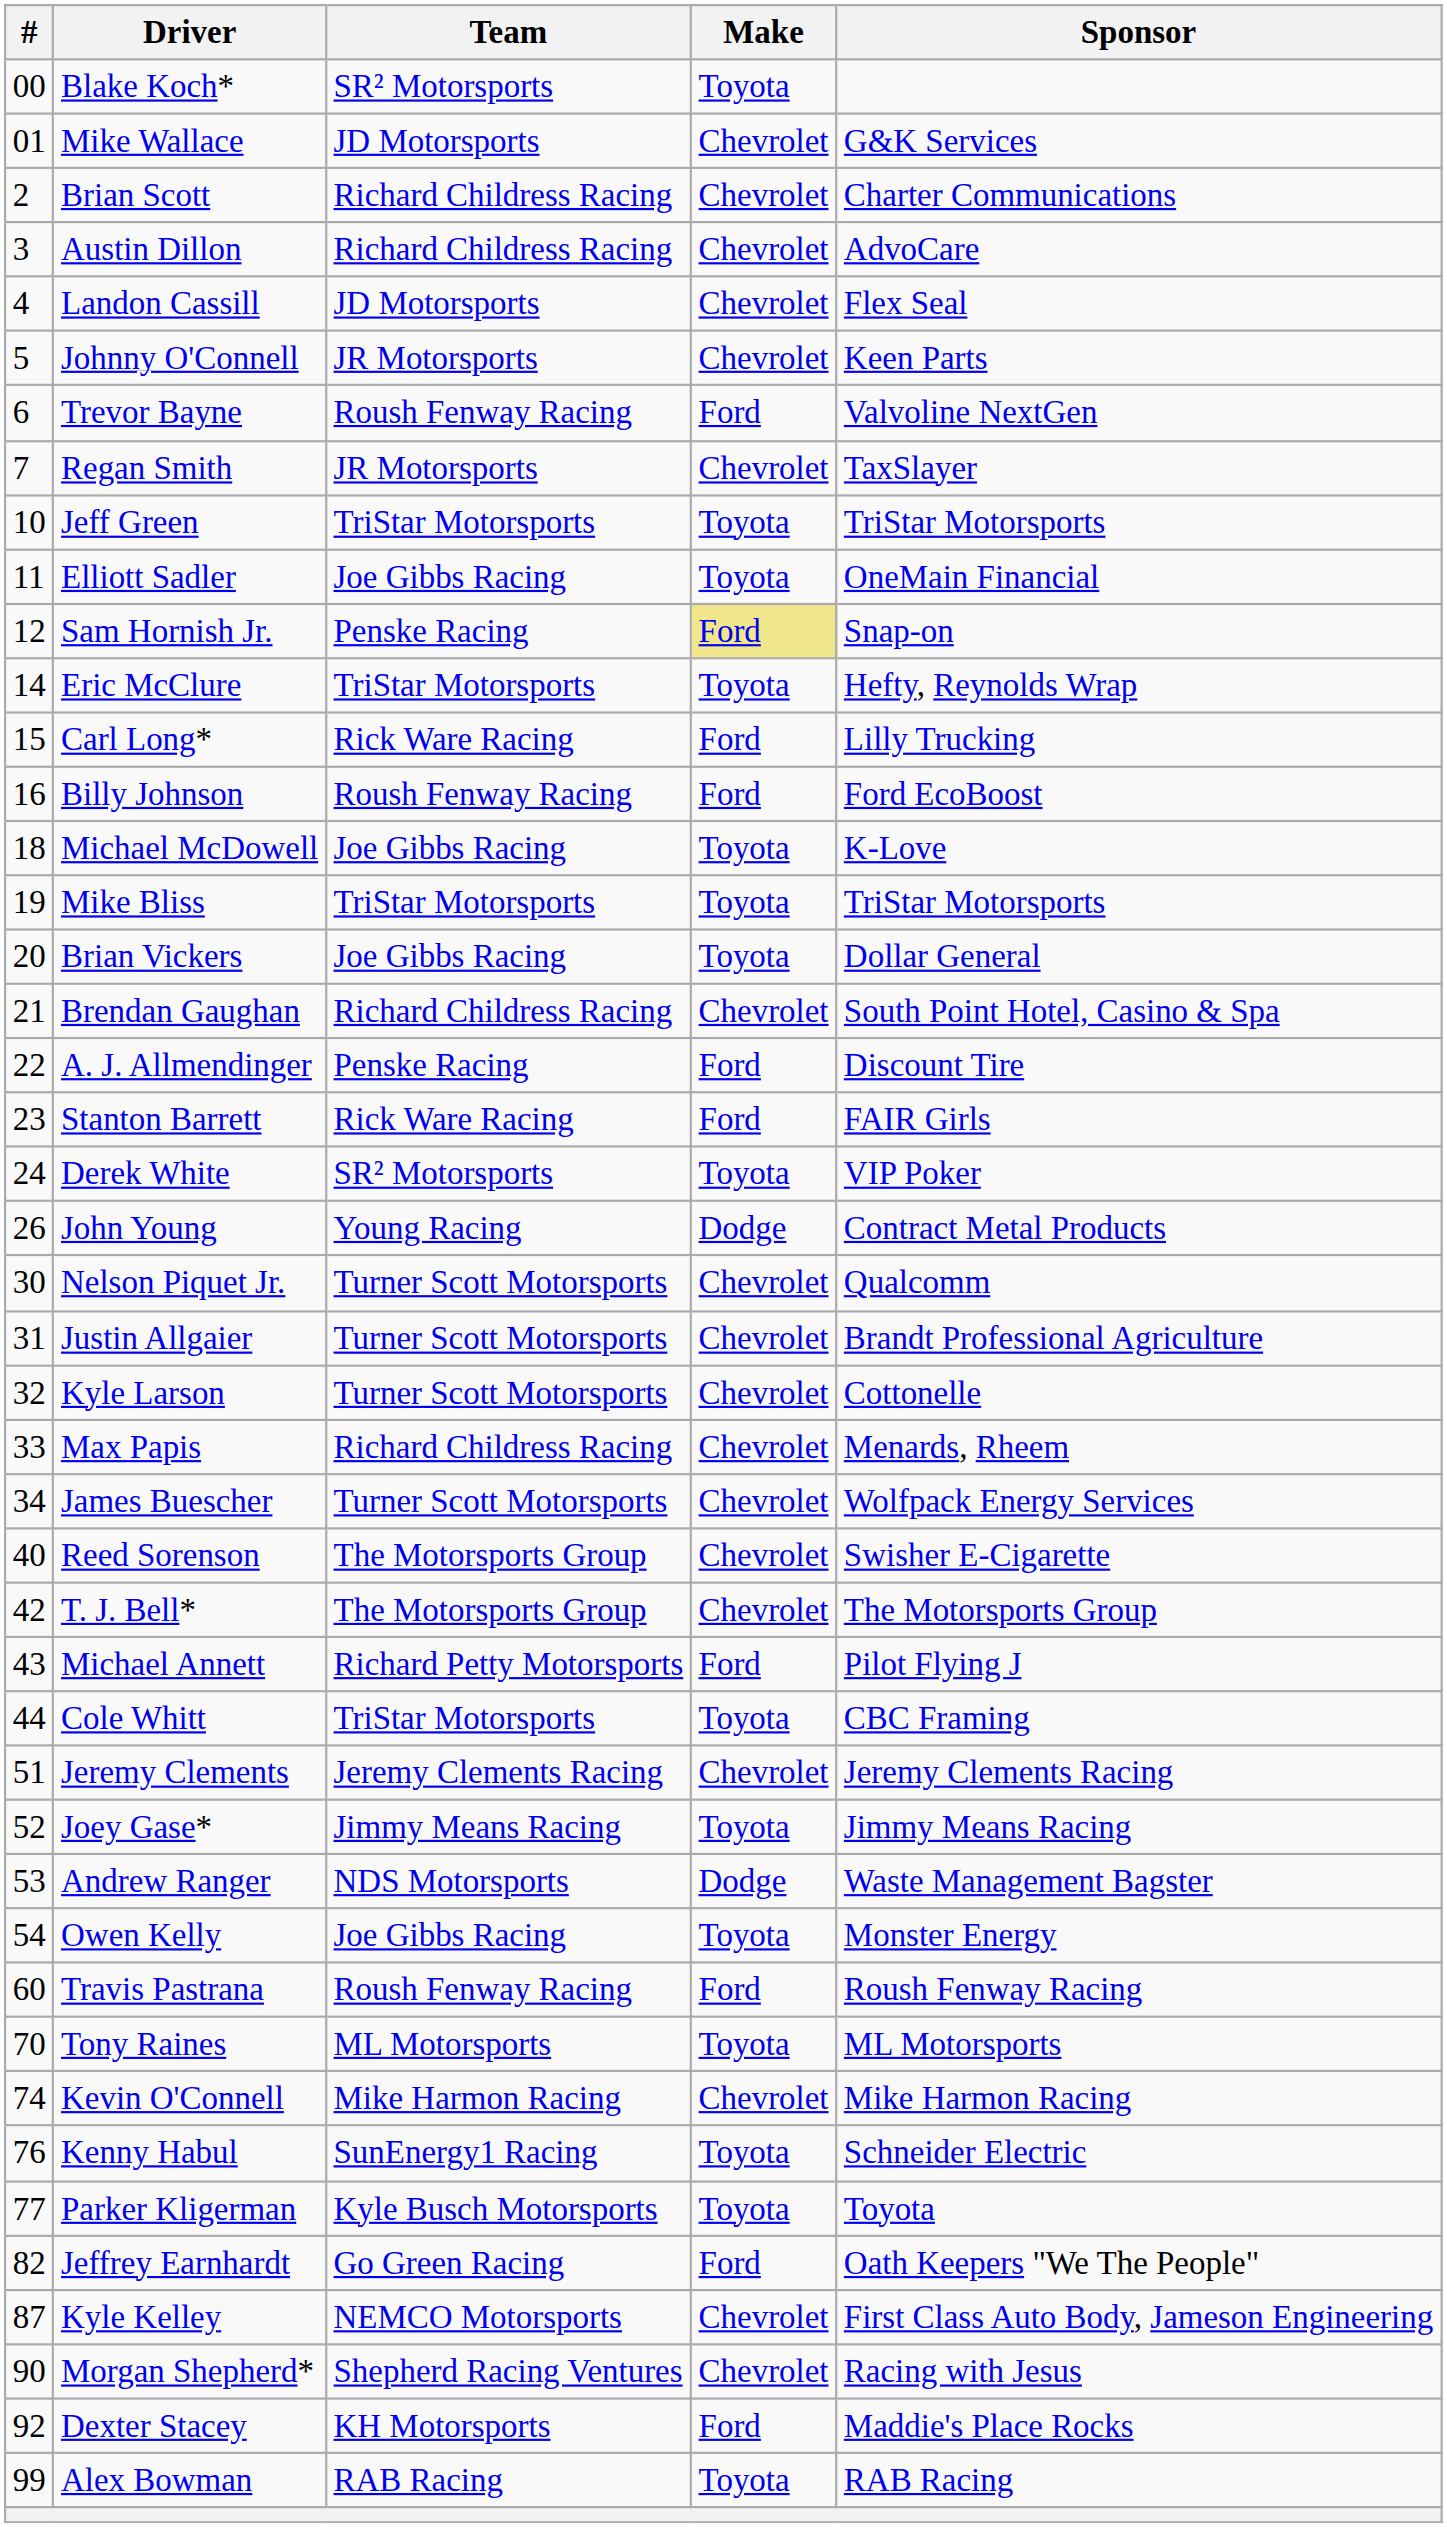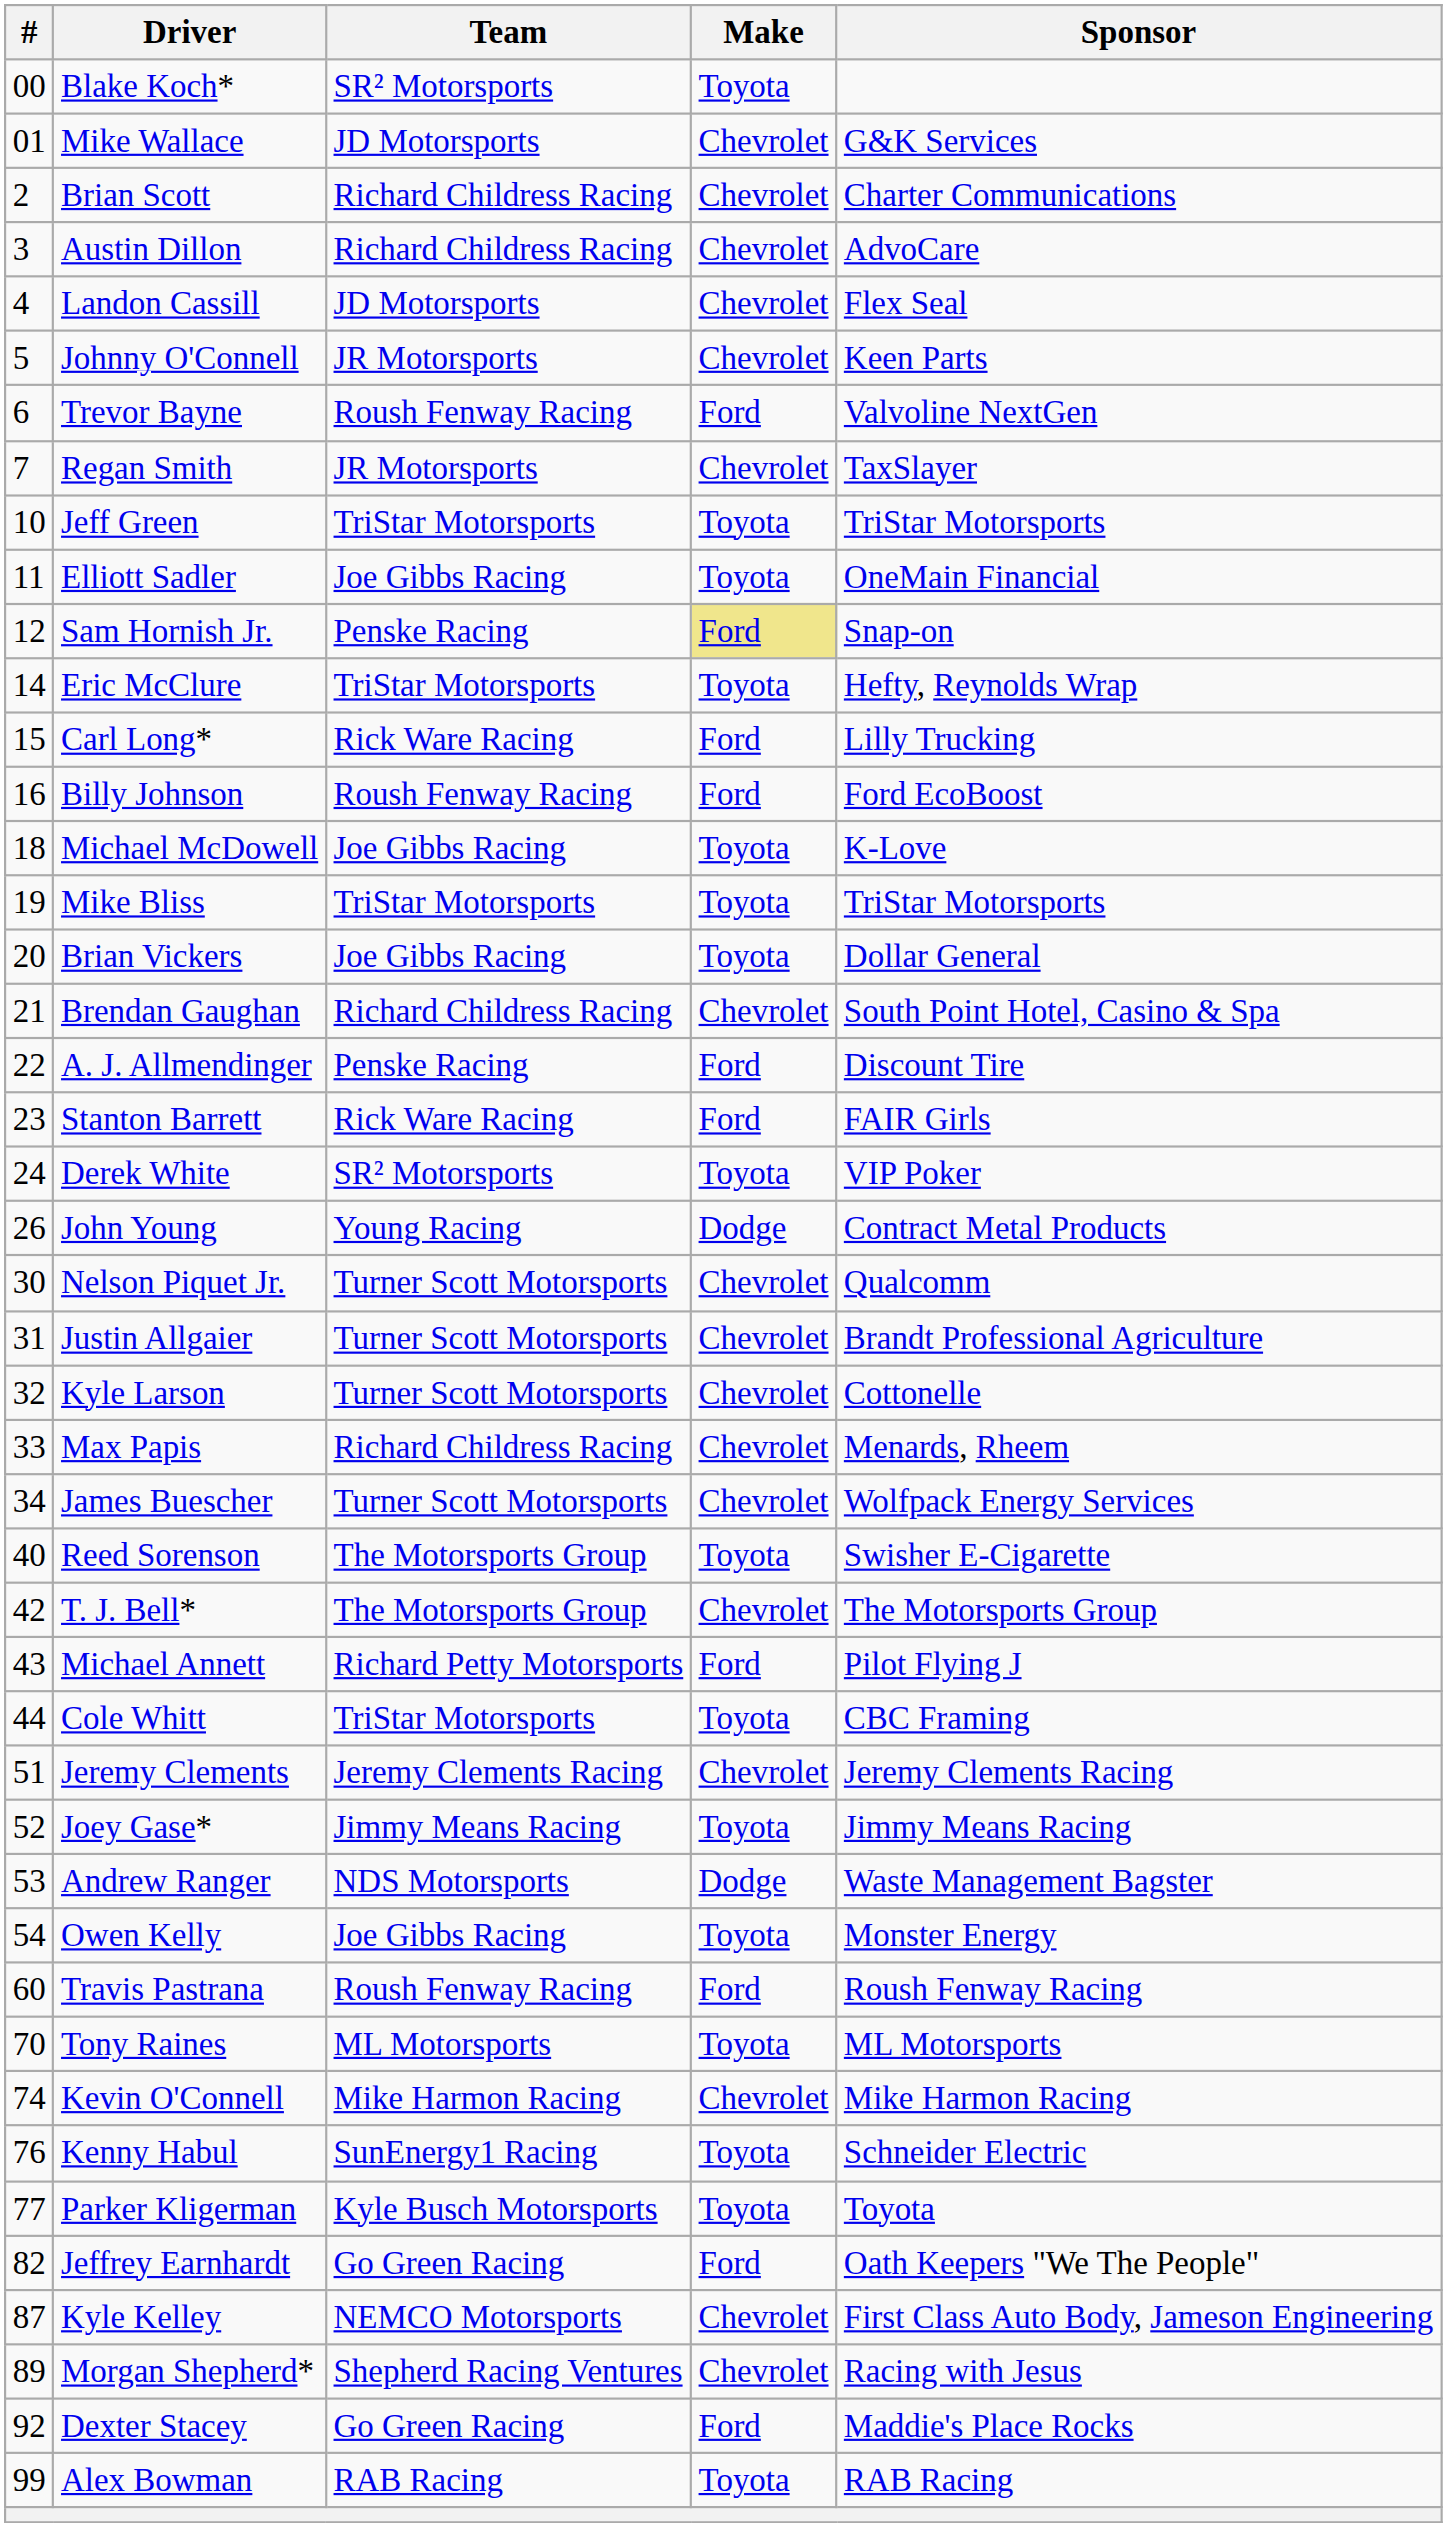 <table class="wikitable" style="font-size:95%">
 <tr>
 <th>#</th>
 <th>Driver</th>
 <th>Team</th>
 <th>Make</th>
 <th>Sponsor</th>
 </tr>
 <tr>
 <td>00</td>
 <td><a href='#'>Blake Koch</a>*</td>
 <td><a href='#'>SR² Motorsports</a></td>
 <td><a href='#'>Toyota</a></td>
 <td></td>
 </tr>
 <tr>
 <td>01</td>
 <td><a href='#'>Mike Wallace</a></td>
 <td><a href='#'>JD Motorsports</a></td>
 <td><a href='#'>Chevrolet</a></td>
 <td><a href='#'>G&K Services</a></td>
 </tr>
 <tr>
 <td>2</td>
 <td><a href='#'>Brian Scott</a></td>
 <td><a href='#'>Richard Childress Racing</a></td>
 <td><a href='#'>Chevrolet</a></td>
 <td><a href='#'>Charter Communications</a></td>
 </tr>
 <tr>
 <td>3</td>
 <td><a href='#'>Austin Dillon</a></td>
 <td><a href='#'>Richard Childress Racing</a></td>
 <td><a href='#'>Chevrolet</a></td>
 <td><a href='#'>AdvoCare</a></td>
 </tr>
 <tr>
 <td>4</td>
 <td><a href='#'>Landon Cassill</a></td>
 <td><a href='#'>JD Motorsports</a></td>
 <td><a href='#'>Chevrolet</a></td>
 <td><a href='#'>Flex Seal</a></td>
 </tr>
 <tr>
 <td>5</td>
 <td><a href='#'>Johnny O'Connell</a></td>
 <td><a href='#'>JR Motorsports</a></td>
 <td><a href='#'>Chevrolet</a></td>
 <td><a href='#'>Keen Parts</a></td>
 </tr>
 <tr>
 <td>6</td>
 <td><a href='#'>Trevor Bayne</a></td>
 <td><a href='#'>Roush Fenway Racing</a></td>
 <td><a href='#'>Ford</a></td>
 <td><a href='#'>Valvoline NextGen</a></td>
 </tr>
 <tr>
 <td>7</td>
 <td><a href='#'>Regan Smith</a></td>
 <td><a href='#'>JR Motorsports</a></td>
 <td><a href='#'>Chevrolet</a></td>
 <td><a href='#'>TaxSlayer</a></td>
 </tr>
 <tr>
 <td>10</td>
 <td><a href='#'>Jeff Green</a></td>
 <td><a href='#'>TriStar Motorsports</a></td>
 <td><a href='#'>Toyota</a></td>
 <td><a href='#'>TriStar Motorsports</a></td>
 </tr>
 <tr>
 <td>11</td>
 <td><a href='#'>Elliott Sadler</a></td>
 <td><a href='#'>Joe Gibbs Racing</a></td>
 <td><a href='#'>Toyota</a></td>
 <td><a href='#'>OneMain Financial</a></td>
 </tr>
 <tr>
 <td>12</td>
 <td><a href='#'>Sam Hornish Jr.</a></td>
 <td><a href='#'>Penske Racing</a></td>
 <td style="background: khaki;"><a href='#'>Ford</a></td>
 <td><a href='#'>Snap-on</a></td>
 </tr>
 <tr>
 <td>14</td>
 <td><a href='#'>Eric McClure</a></td>
 <td><a href='#'>TriStar Motorsports</a></td>
 <td><a href='#'>Toyota</a></td>
 <td><a href='#'>Hefty</a>, <a href='#'>Reynolds Wrap</a></td>
 </tr>
 <tr>
 <td>15</td>
 <td><a href='#'>Carl Long</a>*</td>
 <td><a href='#'>Rick Ware Racing</a></td>
 <td><a href='#'>Ford</a></td>
 <td><a href='#'>Lilly Trucking</a></td>
 </tr>
 <tr>
 <td>16</td>
 <td><a href='#'>Billy Johnson</a></td>
 <td><a href='#'>Roush Fenway Racing</a></td>
 <td><a href='#'>Ford</a></td>
 <td><a href='#'>Ford EcoBoost</a></td>
 </tr>
 <tr>
 <td>18</td>
 <td><a href='#'>Michael McDowell</a></td>
 <td><a href='#'>Joe Gibbs Racing</a></td>
 <td><a href='#'>Toyota</a></td>
 <td><a href='#'>K-Love</a></td>
 </tr>
 <tr>
 <td>19</td>
 <td><a href='#'>Mike Bliss</a></td>
 <td><a href='#'>TriStar Motorsports</a></td>
 <td><a href='#'>Toyota</a></td>
 <td><a href='#'>TriStar Motorsports</a></td>
 </tr>
 <tr>
 <td>20</td>
 <td><a href='#'>Brian Vickers</a></td>
 <td><a href='#'>Joe Gibbs Racing</a></td>
 <td><a href='#'>Toyota</a></td>
 <td><a href='#'>Dollar General</a></td>
 </tr>
 <tr>
 <td>21</td>
 <td><a href='#'>Brendan Gaughan</a></td>
 <td><a href='#'>Richard Childress Racing</a></td>
 <td><a href='#'>Chevrolet</a></td>
 <td><a href='#'>South Point Hotel, Casino & Spa</a></td>
 </tr>
 <tr>
 <td>22</td>
 <td><a href='#'>A. J. Allmendinger</a></td>
 <td><a href='#'>Penske Racing</a></td>
 <td><a href='#'>Ford</a></td>
 <td><a href='#'>Discount Tire</a></td>
 </tr>
 <tr>
 <td>23</td>
 <td><a href='#'>Stanton Barrett</a></td>
 <td><a href='#'>Rick Ware Racing</a></td>
 <td><a href='#'>Ford</a></td>
 <td><a href='#'>FAIR Girls</a></td>
 </tr>
 <tr>
 <td>24</td>
 <td><a href='#'>Derek White</a></td>
 <td><a href='#'>SR² Motorsports</a></td>
 <td><a href='#'>Toyota</a></td>
 <td><a href='#'>VIP Poker</a></td>
 </tr>
 <tr>
 <td>26</td>
 <td><a href='#'>John Young</a></td>
 <td><a href='#'>Young Racing</a></td>
 <td><a href='#'>Dodge</a></td>
 <td><a href='#'>Contract Metal Products</a></td>
 </tr>
 <tr>
 <td>30</td>
 <td><a href='#'>Nelson Piquet Jr.</a></td>
 <td><a href='#'>Turner Scott Motorsports</a></td>
 <td><a href='#'>Chevrolet</a></td>
 <td><a href='#'>Qualcomm</a></td>
 </tr>
 <tr>
 <td>31</td>
 <td><a href='#'>Justin Allgaier</a></td>
 <td><a href='#'>Turner Scott Motorsports</a></td>
 <td><a href='#'>Chevrolet</a></td>
 <td><a href='#'>Brandt Professional Agriculture</a></td>
 </tr>
 <tr>
 <td>32</td>
 <td><a href='#'>Kyle Larson</a></td>
 <td><a href='#'>Turner Scott Motorsports</a></td>
 <td><a href='#'>Chevrolet</a></td>
 <td><a href='#'>Cottonelle</a></td>
 </tr>
 <tr>
 <td>33</td>
 <td><a href='#'>Max Papis</a></td>
 <td><a href='#'>Richard Childress Racing</a></td>
 <td><a href='#'>Chevrolet</a></td>
 <td><a href='#'>Menards</a>, <a href='#'>Rheem</a></td>
 </tr>
 <tr>
 <td>34</td>
 <td><a href='#'>James Buescher</a></td>
 <td><a href='#'>Turner Scott Motorsports</a></td>
 <td><a href='#'>Chevrolet</a></td>
 <td><a href='#'>Wolfpack Energy Services</a></td>
 </tr>
 <tr>
 <td>40</td>
 <td><a href='#'>Reed Sorenson</a></td>
 <td><a href='#'>The Motorsports Group</a></td>
-<td><a href='#'>Chevrolet</a></td>
+<td><a href='#'>Toyota</a></td>
 <td><a href='#'>Swisher E-Cigarette</a></td>
 </tr>
 <tr>
 <td>42</td>
 <td><a href='#'>T. J. Bell</a>*</td>
 <td><a href='#'>The Motorsports Group</a></td>
 <td><a href='#'>Chevrolet</a></td>
 <td><a href='#'>The Motorsports Group</a></td>
 </tr>
 <tr>
 <td>43</td>
 <td><a href='#'>Michael Annett</a></td>
 <td><a href='#'>Richard Petty Motorsports</a></td>
 <td><a href='#'>Ford</a></td>
 <td><a href='#'>Pilot Flying J</a></td>
 </tr>
 <tr>
 <td>44</td>
 <td><a href='#'>Cole Whitt</a></td>
 <td><a href='#'>TriStar Motorsports</a></td>
 <td><a href='#'>Toyota</a></td>
 <td><a href='#'>CBC Framing</a></td>
 </tr>
 <tr>
 <td>51</td>
 <td><a href='#'>Jeremy Clements</a></td>
 <td><a href='#'>Jeremy Clements Racing</a></td>
 <td><a href='#'>Chevrolet</a></td>
 <td><a href='#'>Jeremy Clements Racing</a></td>
 </tr>
 <tr>
 <td>52</td>
 <td><a href='#'>Joey Gase</a>*</td>
 <td><a href='#'>Jimmy Means Racing</a></td>
 <td><a href='#'>Toyota</a></td>
 <td><a href='#'>Jimmy Means Racing</a></td>
 </tr>
 <tr>
 <td>53</td>
 <td><a href='#'>Andrew Ranger</a></td>
 <td><a href='#'>NDS Motorsports</a></td>
 <td><a href='#'>Dodge</a></td>
 <td><a href='#'>Waste Management Bagster</a></td>
 </tr>
 <tr>
 <td>54</td>
 <td><a href='#'>Owen Kelly</a></td>
 <td><a href='#'>Joe Gibbs Racing</a></td>
 <td><a href='#'>Toyota</a></td>
 <td><a href='#'>Monster Energy</a></td>
 </tr>
 <tr>
 <td>60</td>
 <td><a href='#'>Travis Pastrana</a></td>
 <td><a href='#'>Roush Fenway Racing</a></td>
 <td><a href='#'>Ford</a></td>
 <td><a href='#'>Roush Fenway Racing</a></td>
 </tr>
 <tr>
 <td>70</td>
 <td><a href='#'>Tony Raines</a></td>
 <td><a href='#'>ML Motorsports</a></td>
 <td><a href='#'>Toyota</a></td>
 <td><a href='#'>ML Motorsports</a></td>
 </tr>
 <tr>
 <td>74</td>
 <td><a href='#'>Kevin O'Connell</a></td>
 <td><a href='#'>Mike Harmon Racing</a></td>
 <td><a href='#'>Chevrolet</a></td>
 <td><a href='#'>Mike Harmon Racing</a></td>
 </tr>
 <tr>
 <td>76</td>
 <td><a href='#'>Kenny Habul</a></td>
 <td><a href='#'>SunEnergy1 Racing</a></td>
 <td><a href='#'>Toyota</a></td>
 <td><a href='#'>Schneider Electric</a></td>
 </tr>
 <tr>
 <td>77</td>
 <td><a href='#'>Parker Kligerman</a></td>
 <td><a href='#'>Kyle Busch Motorsports</a></td>
 <td><a href='#'>Toyota</a></td>
 <td><a href='#'>Toyota</a></td>
 </tr>
 <tr>
 <td>82</td>
 <td><a href='#'>Jeffrey Earnhardt</a></td>
 <td><a href='#'>Go Green Racing</a></td>
 <td><a href='#'>Ford</a></td>
 <td><a href='#'>Oath Keepers</a> "We The People"</td>
 </tr>
 <tr>
 <td>87</td>
 <td><a href='#'>Kyle Kelley</a></td>
 <td><a href='#'>NEMCO Motorsports</a></td>
 <td><a href='#'>Chevrolet</a></td>
 <td><a href='#'>First Class Auto Body</a>, <a href='#'>Jameson Engineering</a></td>
 </tr>
 <tr>
-<td>90</td>
+<td>89</td>
 <td><a href='#'>Morgan Shepherd</a>*</td>
 <td><a href='#'>Shepherd Racing Ventures</a></td>
 <td><a href='#'>Chevrolet</a></td>
 <td><a href='#'>Racing with Jesus</a></td>
 </tr>
 <tr>
 <td>92</td>
 <td><a href='#'>Dexter Stacey</a></td>
-<td><a href='#'>KH Motorsports</a></td>
+<td><a href='#'>Go Green Racing</a></td>
 <td><a href='#'>Ford</a></td>
 <td><a href='#'>Maddie's Place Rocks</a></td>
 </tr>
 <tr>
 <td>99</td>
 <td><a href='#'>Alex Bowman</a></td>
 <td><a href='#'>RAB Racing</a></td>
 <td><a href='#'>Toyota</a></td>
 <td><a href='#'>RAB Racing</a></td>
 </tr>
 <tr>
 <th colspan="5"></th>
 </tr>
 </table>
